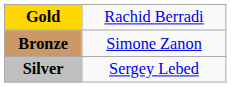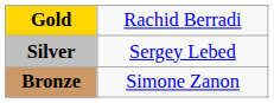 <table class="wikitable" style="text-align:center; " width="35%">
 <tr>
 <td bgcolor="gold"><strong>Gold</strong></td>
 <td><a href='#'>Rachid Berradi</a><br>  <small><em></em></small></td>
 </tr>
 <tr>
+<td bgcolor="silver"><strong>Silver</strong></td>
+<td><a href='#'>Sergey Lebed</a><br>  <small><em></em></small></td>
+</tr>
+<tr>
 <td bgcolor="CC9966"><strong>Bronze</strong></td>
 <td><a href='#'>Simone Zanon</a><br>  <small><em></em></small></td>
 </tr>
-<tr>
-<td bgcolor="silver"><strong>Silver</strong></td>
-<td><a href='#'>Sergey Lebed</a><br>  <small><em></em></small></td>
-</tr>
 </table>
